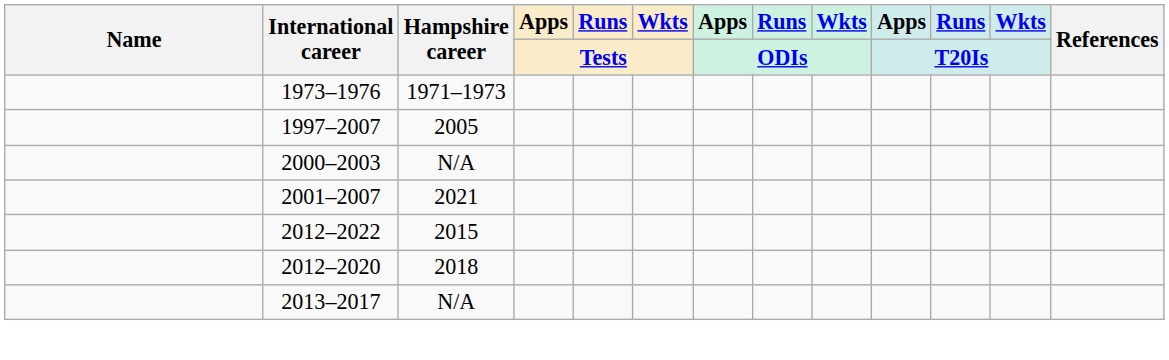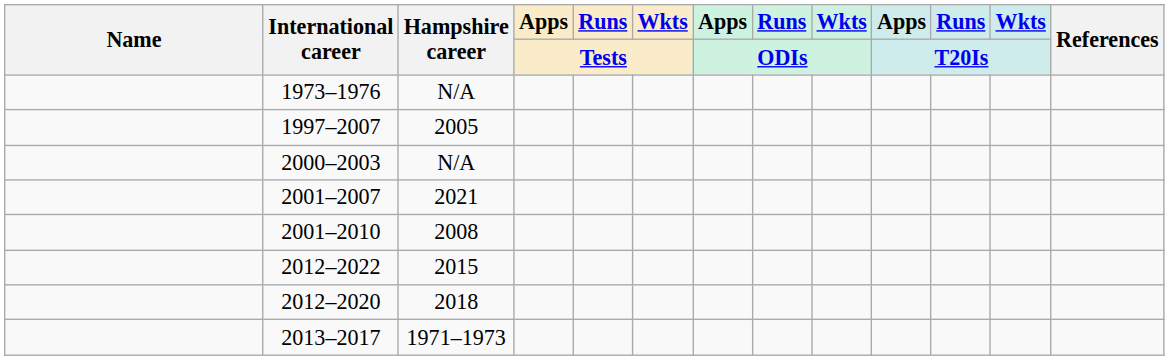 <table class="wikitable sortable" style="text-align: center;">
 <tr>
 <th style="width:180px" rowspan="2">Name</th>
 <th rowspan="2">International<br>career</th>
 <th rowspan="2">Hampshire<br>career</th>
 <th style="background:#faecc8">Apps</th>
 <th style="background:#faecc8"><a href='#'>Runs</a></th>
 <th style="background:#faecc8"><a href='#'>Wkts</a></th>
 <th style="background:#cef2e0">Apps</th>
 <th style="background:#cef2e0"><a href='#'>Runs</a></th>
 <th style="background:#cef2e0"><a href='#'>Wkts</a></th>
 <th style="background:#CFECEC">Apps</th>
 <th style="background:#CFECEC"><a href='#'>Runs</a></th>
 <th style="background:#CFECEC"><a href='#'>Wkts</a></th>
 <th class="unsortable" rowspan="2">References</th>
 </tr>
 <tr class="unsortable">
 <th colspan="3" style="background:#faecc8"><a href='#'>Tests</a></th>
 <th colspan="3" style="background:#cef2e0"><a href='#'>ODIs</a></th>
 <th colspan="3" style="background:#CFECEC"><a href='#'>T20Is</a></th>
 </tr>
 <tr>
 <td></td>
 <td>1973–1976</td>
-<td>1971–1973</td>
+<td>N/A</td>
 <td></td>
 <td></td>
 <td></td>
 <td></td>
 <td></td>
 <td></td>
 <td></td>
 <td></td>
 <td></td>
 <td></td>
 </tr>
 <tr>
 <td></td>
 <td>1997–2007</td>
 <td>2005</td>
 <td></td>
 <td></td>
 <td></td>
 <td></td>
 <td></td>
 <td></td>
 <td></td>
 <td></td>
 <td></td>
 <td></td>
 </tr>
 <tr>
 <td></td>
 <td>2000–2003</td>
 <td>N/A</td>
 <td></td>
 <td></td>
 <td></td>
 <td></td>
 <td></td>
 <td></td>
 <td></td>
 <td></td>
 <td></td>
 <td></td>
 </tr>
 <tr>
 <td></td>
 <td>2001–2007</td>
 <td>2021</td>
 <td></td>
 <td></td>
 <td></td>
 <td></td>
 <td></td>
 <td></td>
 <td></td>
 <td></td>
 <td></td>
 <td></td>
 </tr>
 <tr>
 <td></td>
+<td>2001–2010</td>
+<td>2008</td>
+<td></td>
+<td></td>
+<td></td>
+<td></td>
+<td></td>
+<td></td>
+<td></td>
+<td></td>
+<td></td>
+<td></td>
+</tr>
+<tr>
+<td></td>
 <td>2012–2022</td>
 <td>2015</td>
 <td></td>
 <td></td>
 <td></td>
 <td></td>
 <td></td>
 <td></td>
 <td></td>
 <td></td>
 <td></td>
 <td></td>
 </tr>
 <tr>
 <td></td>
 <td>2012–2020</td>
 <td>2018</td>
 <td></td>
 <td></td>
 <td></td>
 <td></td>
 <td></td>
 <td></td>
 <td></td>
 <td></td>
 <td></td>
 <td></td>
 </tr>
 <tr>
 <td></td>
 <td>2013–2017</td>
-<td>N/A</td>
+<td>1971–1973</td>
 <td></td>
 <td></td>
 <td></td>
 <td></td>
 <td></td>
 <td></td>
 <td></td>
 <td></td>
 <td></td>
 <td></td>
 </tr>
 </table>
